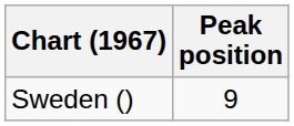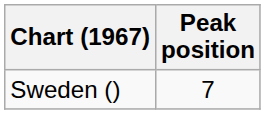 <table class="wikitable sortable">
 <tr>
 <th align="center">Chart (1967)</th>
 <th align="center">Peak<br>position</th>
 </tr>
 <tr>
 <td align="left">Sweden ()</td>
-<td align="center">9</td>
+<td align="center">7</td>
 </tr>
 </table>
